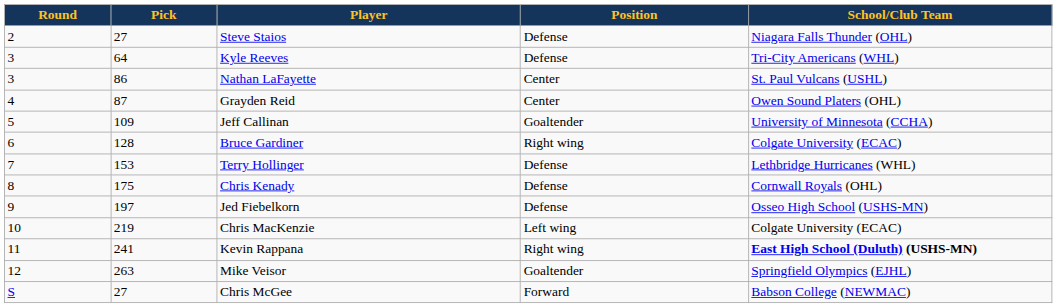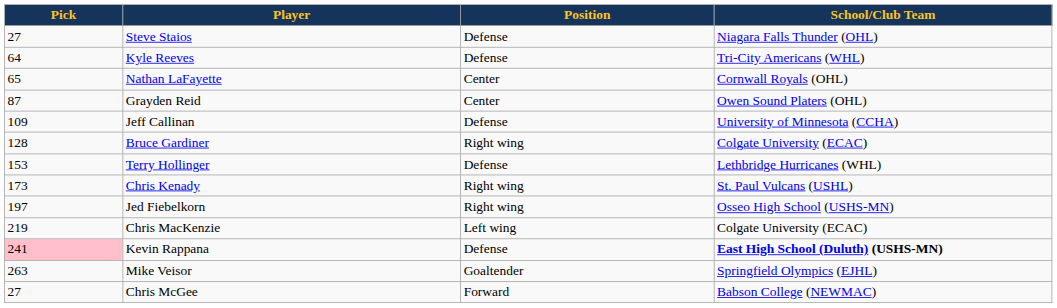 <table class="wikitable sortable sortable">
 <tr>
-<th style="background:#14345B;color:#ffc322;" width="7%">Round</th>
 <th style="background:#14345B;color:#ffc322;" width="7%">Pick</th>
 <th style="background:#14345B;color:#ffc322;" width="20%">Player</th>
 <th style="background:#14345B;color:#ffc322;" width="15%">Position</th>
 <th style="background:#14345B;color:#ffc322;" width="20%">School/Club Team</th>
 </tr>
 <tr>
-<td>2</td>
 <td>27</td>
 <td><a href='#'>Steve Staios</a></td>
 <td>Defense</td>
 <td><a href='#'>Niagara Falls Thunder</a> (<a href='#'>OHL</a>)</td>
 </tr>
 <tr>
-<td>3</td>
 <td>64</td>
 <td><a href='#'>Kyle Reeves</a></td>
 <td>Defense</td>
 <td><a href='#'>Tri-City Americans</a> (<a href='#'>WHL</a>)</td>
 </tr>
 <tr>
-<td>3</td>
-<td>86</td>
+<td>65</td>
 <td><a href='#'>Nathan LaFayette</a></td>
 <td>Center</td>
-<td><a href='#'>St. Paul Vulcans</a> (<a href='#'>USHL</a>)</td>
+<td><a href='#'>Cornwall Royals</a> (OHL)</td>
 </tr>
 <tr>
-<td>4</td>
 <td>87</td>
 <td>Grayden Reid</td>
 <td>Center</td>
 <td><a href='#'>Owen Sound Platers</a> (OHL)</td>
 </tr>
 <tr>
-<td>5</td>
 <td>109</td>
 <td>Jeff Callinan</td>
-<td>Goaltender</td>
+<td>Defense</td>
 <td><a href='#'>University of Minnesota</a> (<a href='#'>CCHA</a>)</td>
 </tr>
 <tr>
-<td>6</td>
 <td>128</td>
 <td><a href='#'>Bruce Gardiner</a></td>
 <td>Right wing</td>
 <td><a href='#'>Colgate University</a> (<a href='#'>ECAC</a>)</td>
 </tr>
 <tr>
-<td>7</td>
 <td>153</td>
 <td><a href='#'>Terry Hollinger</a></td>
 <td>Defense</td>
 <td><a href='#'>Lethbridge Hurricanes</a> (WHL)</td>
 </tr>
 <tr>
-<td>8</td>
-<td>175</td>
+<td>173</td>
 <td><a href='#'>Chris Kenady</a></td>
-<td>Defense</td>
-<td><a href='#'>Cornwall Royals</a> (OHL)</td>
+<td>Right wing</td>
+<td><a href='#'>St. Paul Vulcans</a> (<a href='#'>USHL</a>)</td>
 </tr>
 <tr>
-<td>9</td>
 <td>197</td>
 <td>Jed Fiebelkorn</td>
-<td>Defense</td>
+<td>Right wing</td>
 <td><a href='#'>Osseo High School</a> (<a href='#'>USHS-MN</a>)</td>
 </tr>
 <tr>
-<td>10</td>
 <td>219</td>
 <td>Chris MacKenzie</td>
 <td>Left wing</td>
 <td>Colgate University (ECAC)</td>
 </tr>
 <tr>
-<td>11</td>
-<td>241</td>
+<td style="background: pink;">241</td>
 <td>Kevin Rappana</td>
-<td>Right wing</td>
+<td>Defense</td>
 <td><strong><a href='#'>East High School (Duluth)</a> (USHS-MN)</strong></td>
 </tr>
 <tr>
-<td>12</td>
 <td>263</td>
 <td>Mike Veisor</td>
 <td>Goaltender</td>
 <td><a href='#'>Springfield Olympics</a> (<a href='#'>EJHL</a>)</td>
 </tr>
 <tr>
-<td><a href='#'>S</a></td>
 <td>27</td>
 <td>Chris McGee</td>
 <td>Forward</td>
 <td><a href='#'>Babson College</a> (<a href='#'>NEWMAC</a>)</td>
 </tr>
 </table>
